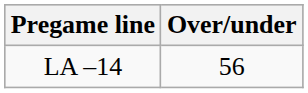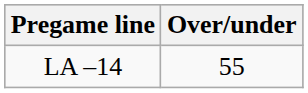 <table class="wikitable">
 <tr align="center">
 <th style=>Pregame line</th>
 <th style=>Over/under</th>
 </tr>
 <tr align="center">
 <td>LA –14</td>
-<td>56</td>
+<td>55</td>
 </tr>
 </table>
